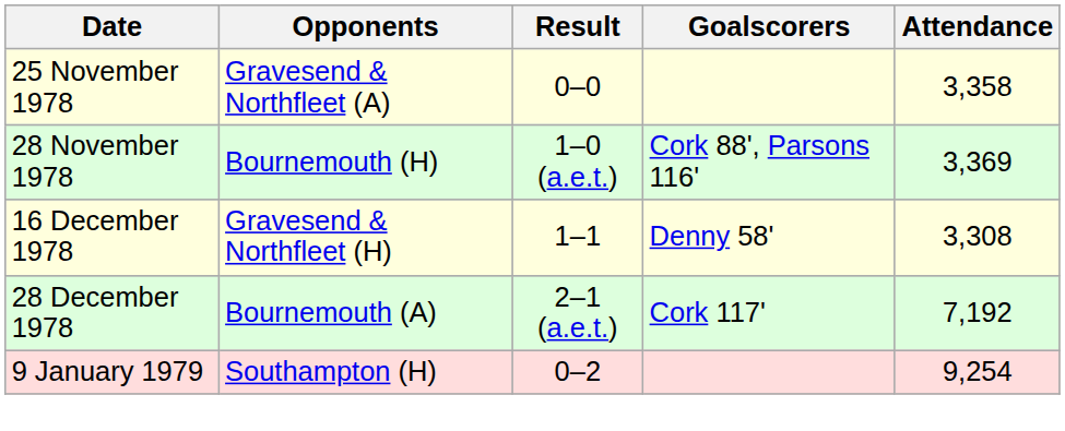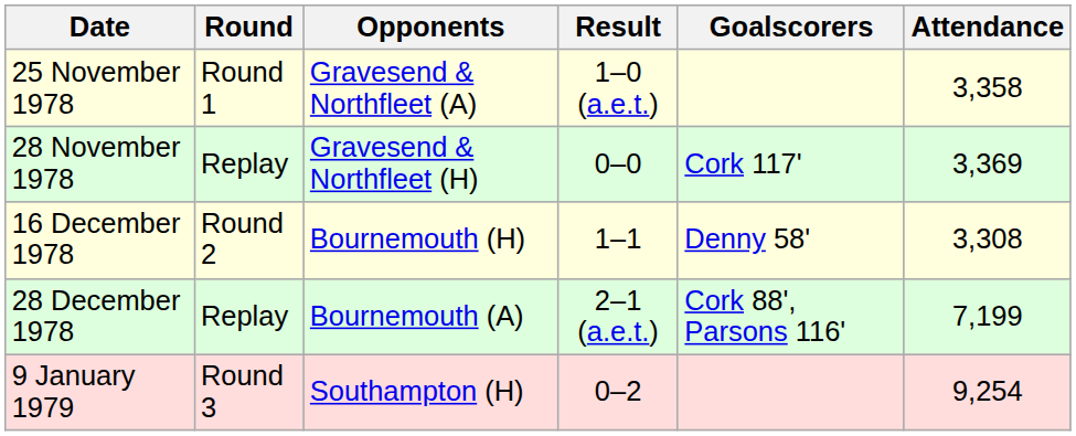 <table class="wikitable">
 <tr>
 <th>Date</th>
+<th>Round</th>
 <th>Opponents</th>
 <th>Result</th>
 <th>Goalscorers</th>
 <th>Attendance</th>
 </tr>
 <tr bgcolor="#ffffdd">
 <td>25 November 1978</td>
+<td>Round 1</td>
 <td><a href='#'>Gravesend & Northfleet</a> (A)</td>
-<td align="center">0–0</td>
+<td align="center">1–0 (<a href='#'>a.e.t.</a>)</td>
 <td></td>
 <td align="center">3,358</td>
 </tr>
 <tr bgcolor="#ddffdd">
 <td>28 November 1978</td>
-<td><a href='#'>Bournemouth</a> (H)</td>
-<td align="center">1–0 (<a href='#'>a.e.t.</a>)</td>
-<td><a href='#'>Cork</a> 88', <a href='#'>Parsons</a> 116'</td>
+<td>Replay</td>
+<td><a href='#'>Gravesend & Northfleet</a> (H)</td>
+<td align="center">0–0</td>
+<td><a href='#'>Cork</a> 117'</td>
 <td align="center">3,369</td>
 </tr>
 <tr bgcolor="#ffffdd">
 <td>16 December 1978</td>
-<td><a href='#'>Gravesend & Northfleet</a> (H)</td>
+<td>Round 2</td>
+<td><a href='#'>Bournemouth</a> (H)</td>
 <td align="center">1–1</td>
 <td><a href='#'>Denny</a> 58'</td>
 <td align="center">3,308</td>
 </tr>
 <tr bgcolor="#ddffdd">
 <td>28 December 1978</td>
+<td>Replay</td>
 <td><a href='#'>Bournemouth</a> (A)</td>
 <td align="center">2–1 (<a href='#'>a.e.t.</a>)</td>
-<td><a href='#'>Cork</a> 117'</td>
-<td align="center">7,192</td>
+<td><a href='#'>Cork</a> 88', <a href='#'>Parsons</a> 116'</td>
+<td align="center">7,199</td>
 </tr>
 <tr bgcolor="#ffdddd">
 <td>9 January 1979</td>
+<td>Round 3</td>
 <td><a href='#'>Southampton</a> (H)</td>
 <td align="center">0–2</td>
 <td></td>
 <td align="center">9,254</td>
 </tr>
 </table>
